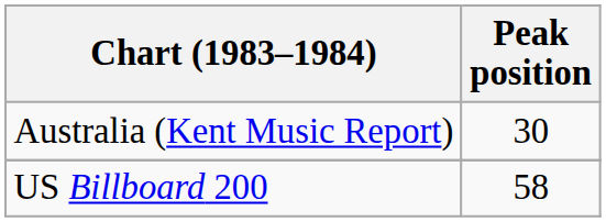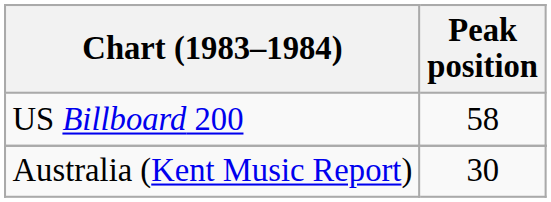 <table class="wikitable sortable">
 <tr>
 <th>Chart (1983–1984)</th>
 <th>Peak<br>position</th>
 </tr>
 <tr>
-<td>Australia (<a href='#'>Kent Music Report</a>)</td>
-<td align="center">30</td>
+<td>US <a href='#'><em>Billboard</em> 200</a></td>
+<td align="center">58</td>
 </tr>
 <tr>
 </tr>
 <tr>
 </tr>
 <tr>
 </tr>
 <tr>
 </tr>
 <tr>
-<td>US <a href='#'><em>Billboard</em> 200</a></td>
-<td align="center">58</td>
+<td>Australia (<a href='#'>Kent Music Report</a>)</td>
+<td align="center">30</td>
 </tr>
 </table>
